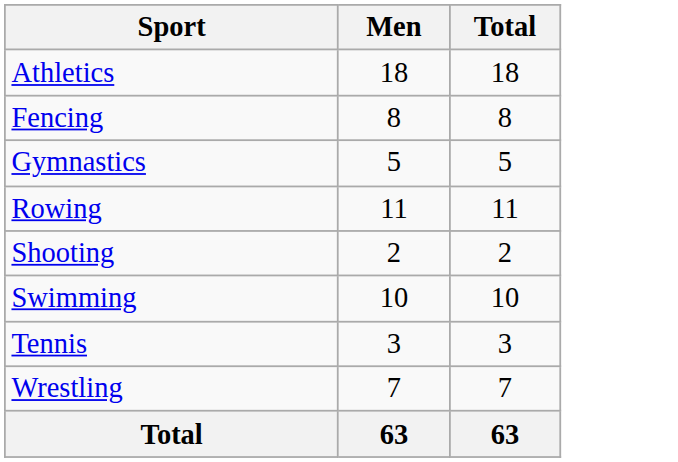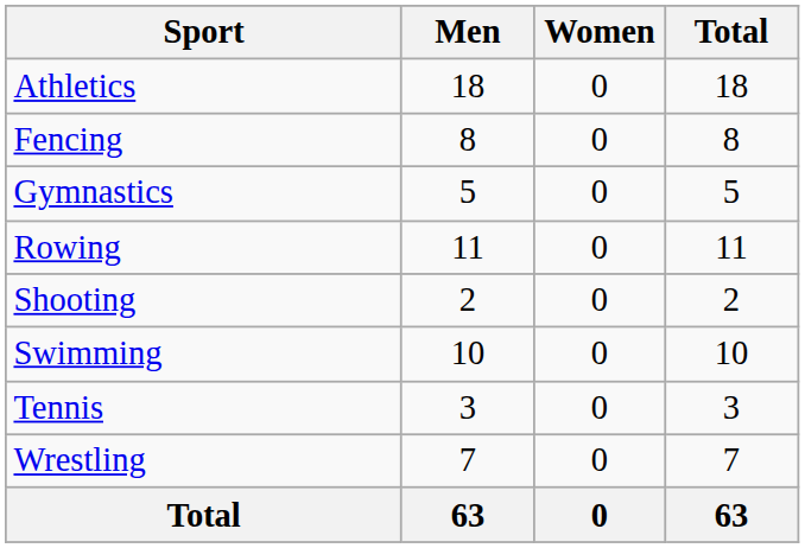 <table class="wikitable sortable" style="text-align:center">
 <tr>
 <th width=180>Sport</th>
 <th width=55>Men</th>
+<th width=55>Women</th>
 <th width=55>Total</th>
 </tr>
 <tr>
 <td align=left><a href='#'>Athletics</a></td>
 <td>18</td>
+<td>0</td>
 <td>18</td>
 </tr>
 <tr>
 <td align=left><a href='#'>Fencing</a></td>
 <td>8</td>
+<td>0</td>
 <td>8</td>
 </tr>
 <tr>
 <td align=left><a href='#'>Gymnastics</a></td>
 <td>5</td>
+<td>0</td>
 <td>5</td>
 </tr>
 <tr>
 <td align=left><a href='#'>Rowing</a></td>
 <td>11</td>
+<td>0</td>
 <td>11</td>
 </tr>
 <tr>
 <td align=left><a href='#'>Shooting</a></td>
 <td>2</td>
+<td>0</td>
 <td>2</td>
 </tr>
 <tr>
 <td align=left><a href='#'>Swimming</a></td>
 <td>10</td>
+<td>0</td>
 <td>10</td>
 </tr>
 <tr>
 <td align=left><a href='#'>Tennis</a></td>
 <td>3</td>
+<td>0</td>
 <td>3</td>
 </tr>
 <tr>
 <td align=left><a href='#'>Wrestling</a></td>
 <td>7</td>
+<td>0</td>
 <td>7</td>
 </tr>
 <tr class=sortbottom>
 <th>Total</th>
 <th>63</th>
+<th>0</th>
 <th>63</th>
 </tr>
 </table>
